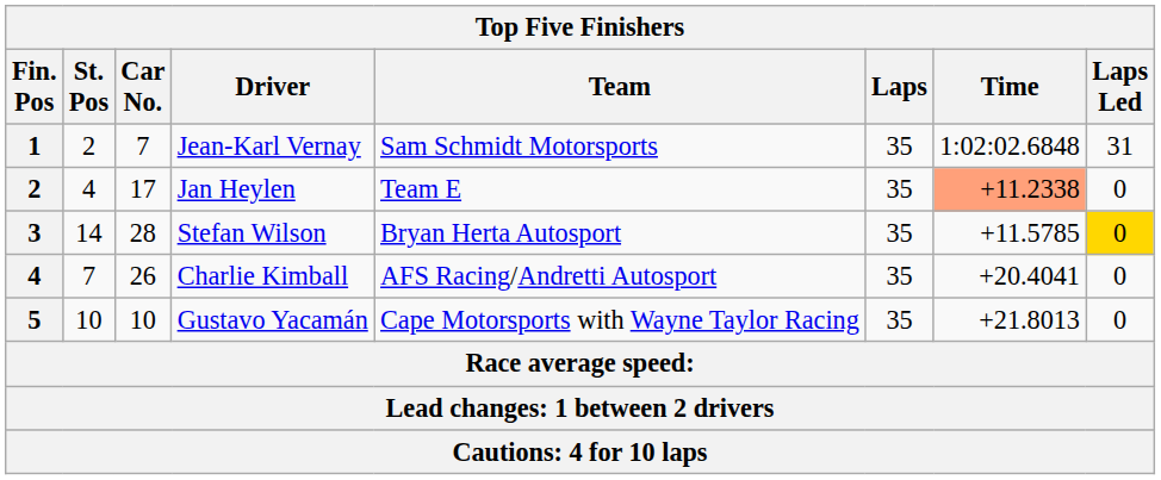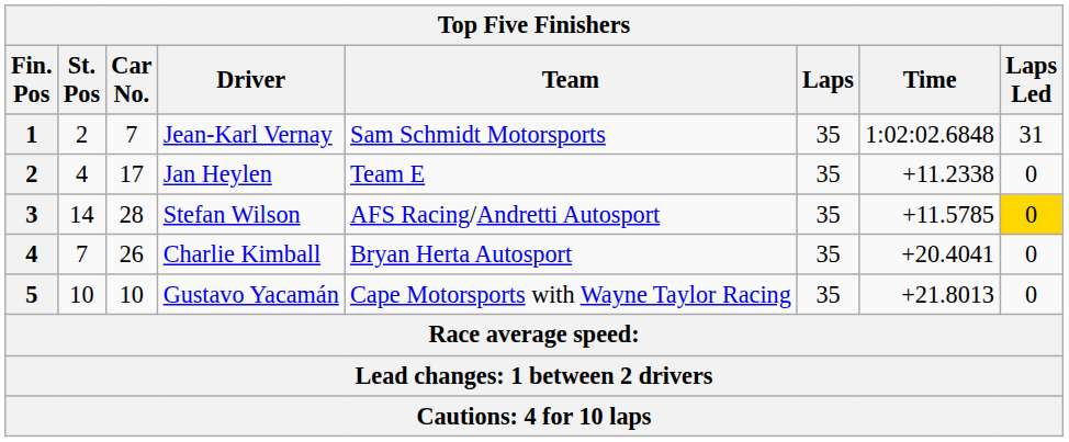 <table class="wikitable" style="font-size:95%;">
 <tr>
 <th colspan=9>Top Five Finishers</th>
 </tr>
 <tr>
 <th>Fin.<br>Pos</th>
 <th>St.<br>Pos</th>
 <th>Car<br>No.</th>
 <th>Driver</th>
 <th>Team</th>
 <th>Laps</th>
 <th>Time</th>
 <th>Laps<br>Led</th>
 </tr>
 <tr>
 <th>1</th>
 <td align=center>2</td>
 <td align=center>7</td>
 <td> <a href='#'>Jean-Karl Vernay</a></td>
 <td><a href='#'>Sam Schmidt Motorsports</a></td>
 <td align=center>35</td>
 <td align=right>1:02:02.6848</td>
 <td align=center>31</td>
 </tr>
 <tr>
 <th>2</th>
 <td align=center>4</td>
 <td align=center>17</td>
 <td> <a href='#'>Jan Heylen</a></td>
 <td><a href='#'>Team E</a></td>
 <td align=center>35</td>
-<td align=right style="background: lightsalmon;">+11.2338</td>
+<td align=right>+11.2338</td>
 <td align=center>0</td>
 </tr>
 <tr>
 <th>3</th>
 <td align=center>14</td>
 <td align=center>28</td>
 <td> <a href='#'>Stefan Wilson</a></td>
-<td><a href='#'>Bryan Herta Autosport</a></td>
+<td><a href='#'>AFS Racing</a>/<a href='#'>Andretti Autosport</a></td>
 <td align=center>35</td>
 <td align=right>+11.5785</td>
 <td align=center style="background: gold;">0</td>
 </tr>
 <tr>
 <th>4</th>
 <td align=center>7</td>
 <td align=center>26</td>
 <td> <a href='#'>Charlie Kimball</a></td>
-<td><a href='#'>AFS Racing</a>/<a href='#'>Andretti Autosport</a></td>
+<td><a href='#'>Bryan Herta Autosport</a></td>
 <td align=center>35</td>
 <td align=right>+20.4041</td>
 <td align=center>0</td>
 </tr>
 <tr>
 <th>5</th>
 <td align=center>10</td>
 <td align=center>10</td>
 <td> <a href='#'>Gustavo Yacamán</a></td>
 <td><a href='#'>Cape Motorsports</a> with <a href='#'>Wayne Taylor Racing</a></td>
 <td align=center>35</td>
 <td align=right>+21.8013</td>
 <td align=center>0</td>
 </tr>
 <tr>
 <th colspan=9>Race average speed: </th>
 </tr>
 <tr>
 <th colspan=9>Lead changes: 1 between 2 drivers</th>
 </tr>
 <tr>
 <th colspan=9>Cautions: 4 for 10 laps</th>
 </tr>
 </table>
